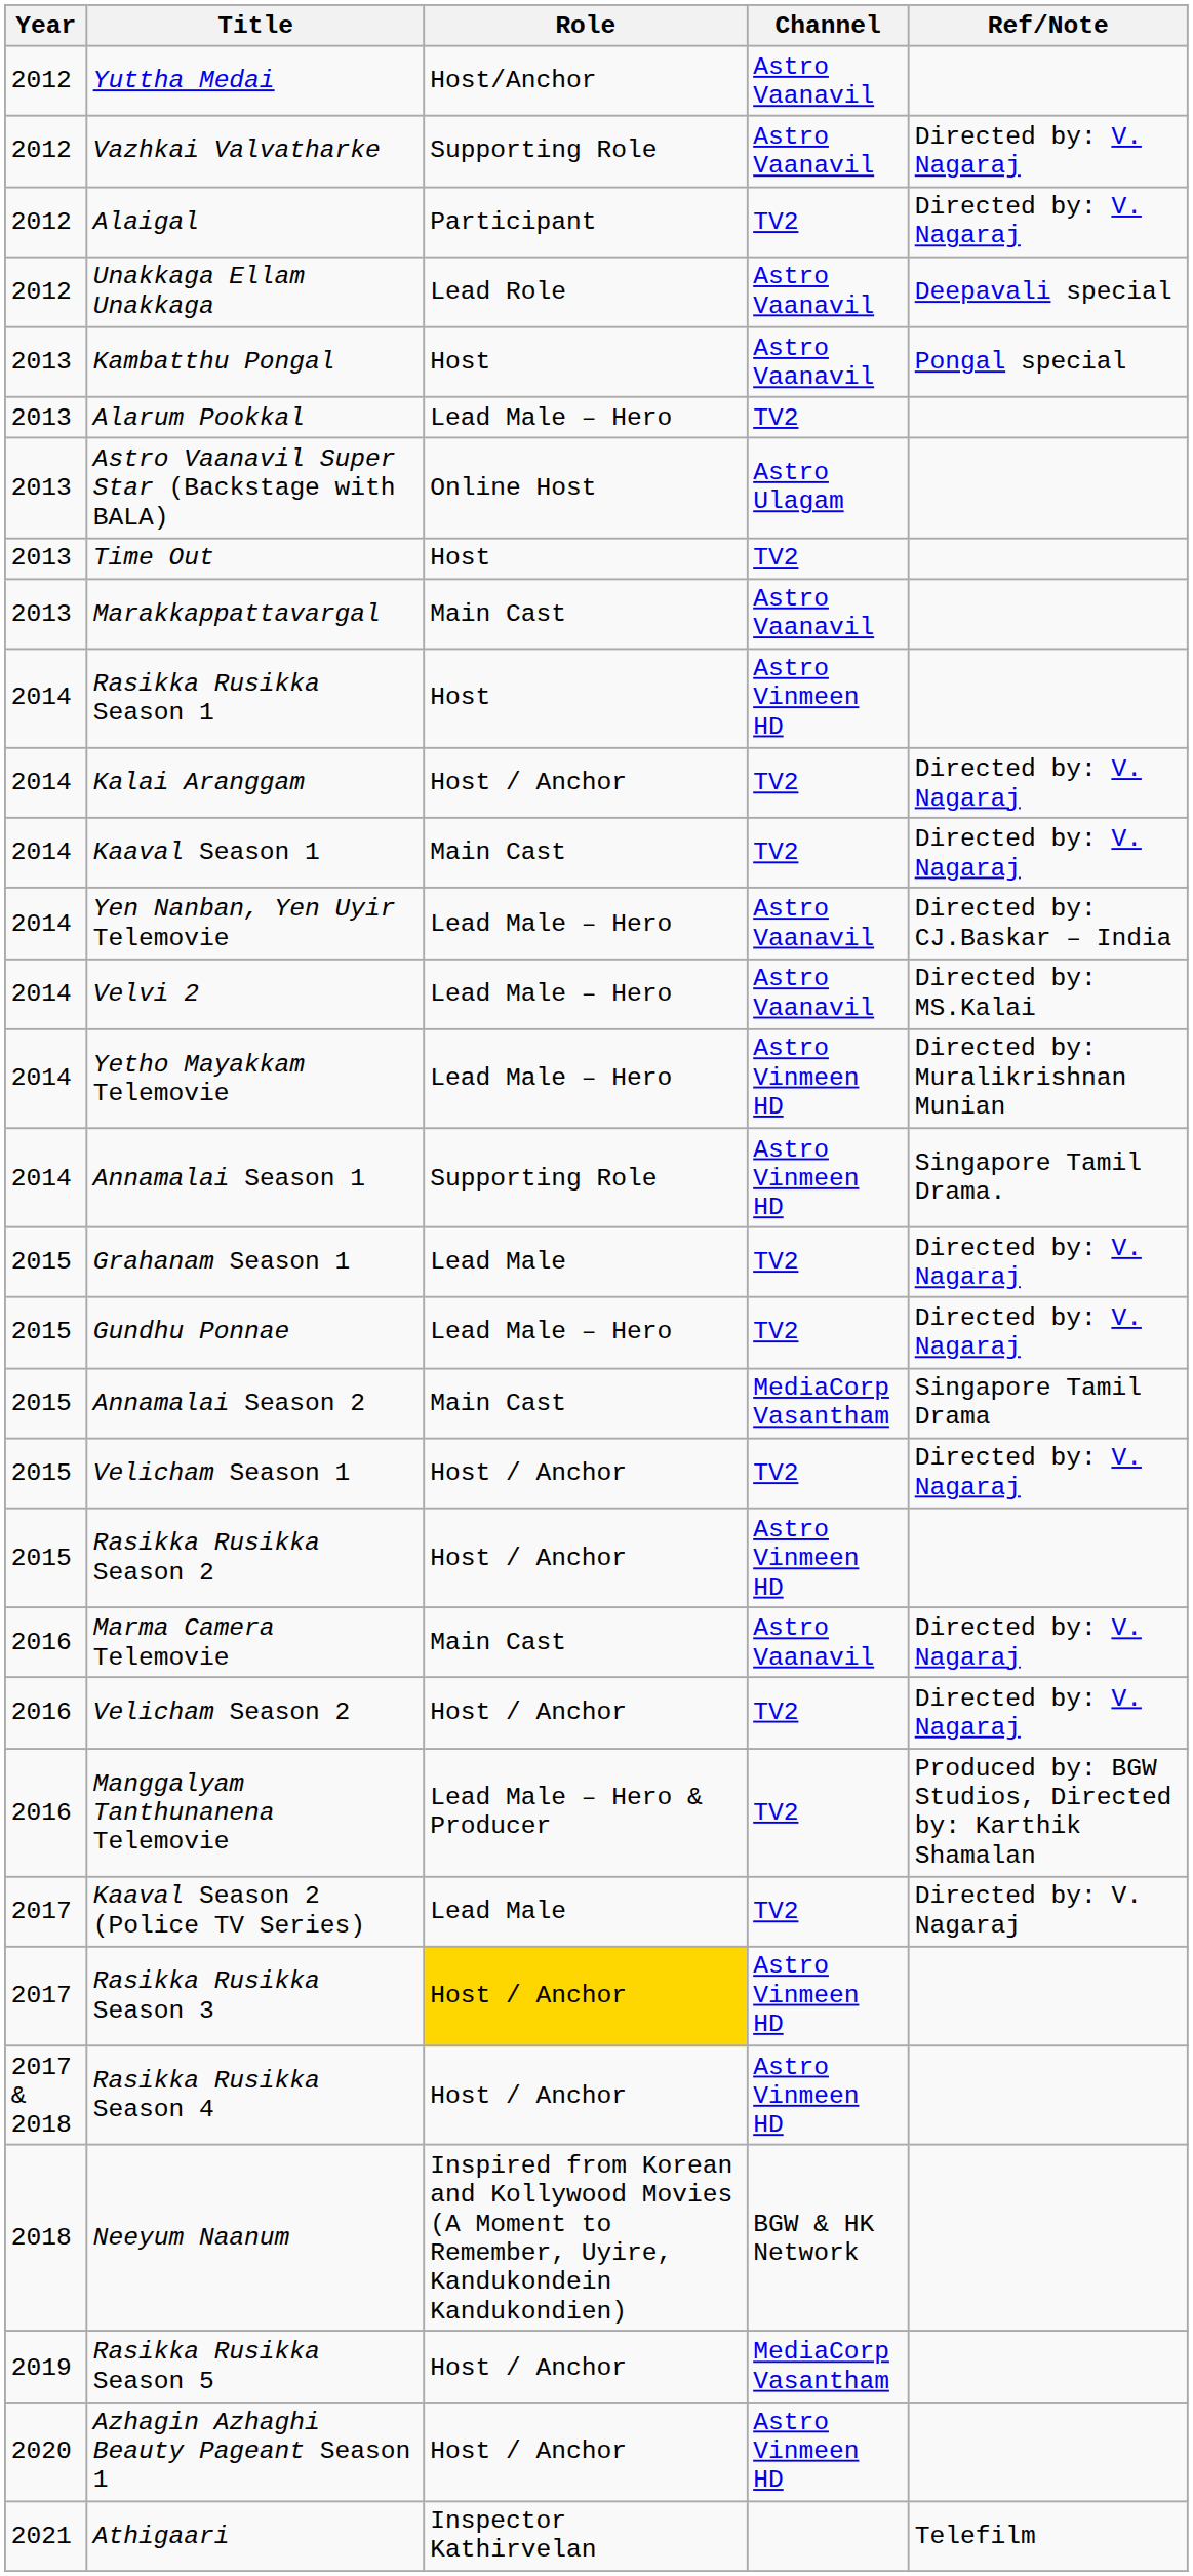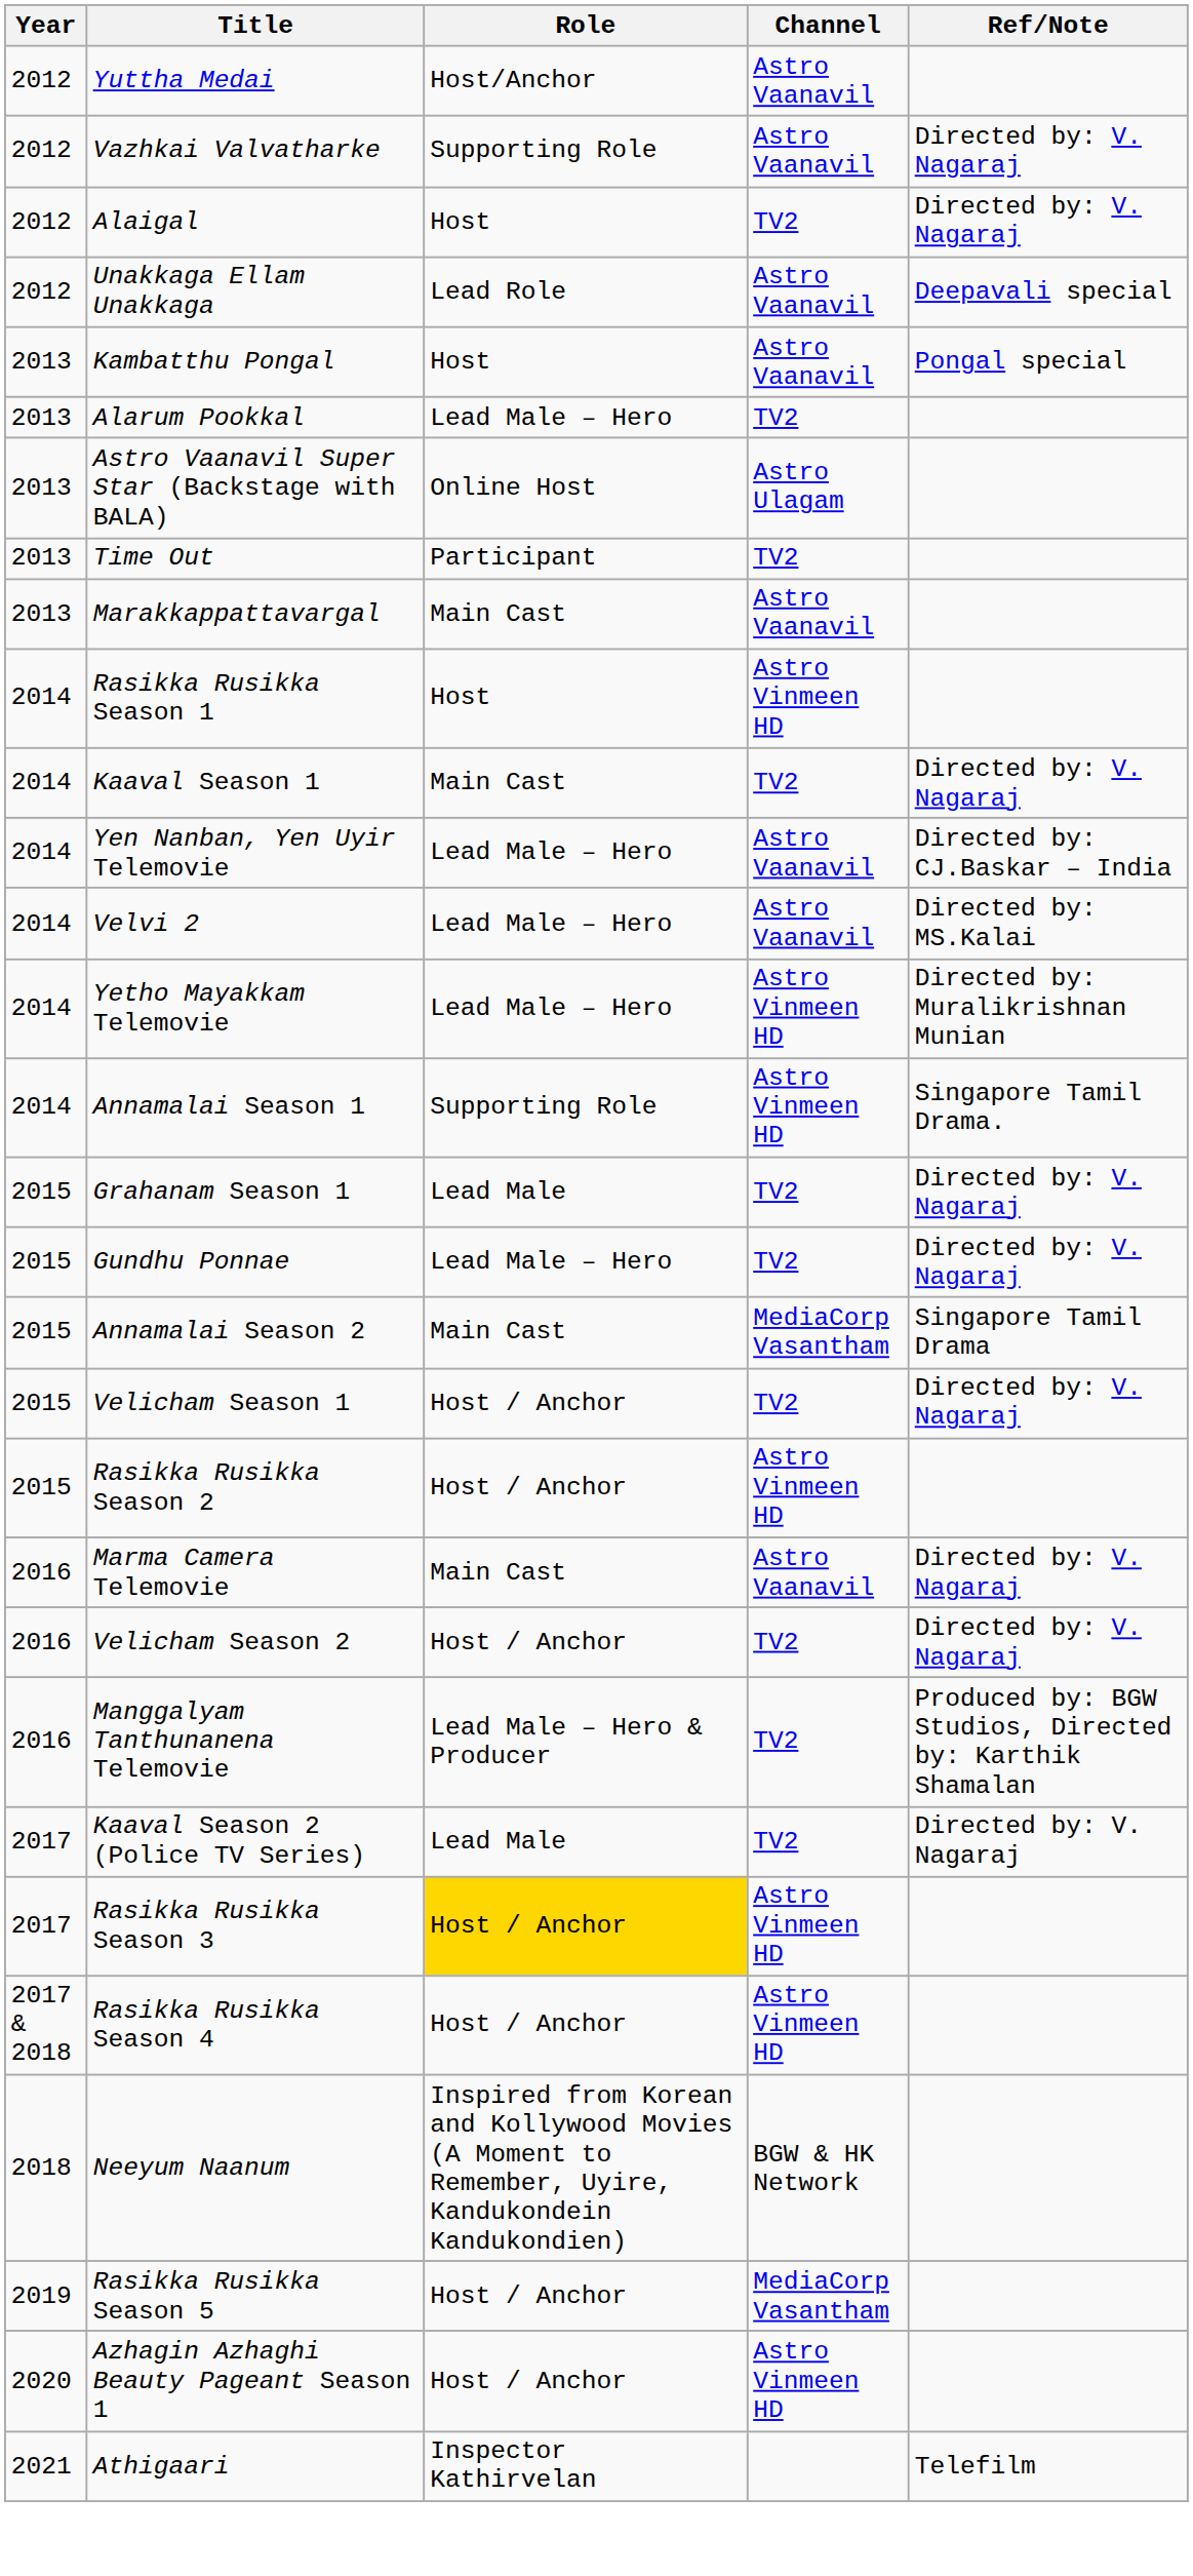 <table class="wikitable">
 <tr>
 <th>Year</th>
 <th>Title</th>
 <th>Role</th>
 <th>Channel</th>
 <th>Ref/Note</th>
 </tr>
 <tr>
 <td>2012</td>
 <td><em><a href='#'>Yuttha Medai</a></em></td>
 <td>Host/Anchor</td>
 <td><a href='#'>Astro Vaanavil</a></td>
 <td></td>
 </tr>
 <tr>
 <td>2012</td>
 <td><em>Vazhkai Valvatharke</em></td>
 <td>Supporting Role</td>
 <td><a href='#'>Astro Vaanavil</a></td>
 <td>Directed by: <a href='#'>V. Nagaraj</a></td>
 </tr>
 <tr>
 <td>2012</td>
 <td><em>Alaigal</em></td>
-<td>Participant</td>
+<td>Host</td>
 <td><a href='#'>TV2</a></td>
 <td>Directed by: <a href='#'>V. Nagaraj</a></td>
 </tr>
 <tr>
 <td>2012</td>
 <td><em>Unakkaga Ellam Unakkaga</em></td>
 <td>Lead Role</td>
 <td><a href='#'>Astro Vaanavil</a></td>
 <td><a href='#'>Deepavali</a> special</td>
 </tr>
 <tr>
 <td>2013</td>
 <td><em>Kambatthu Pongal</em></td>
 <td>Host</td>
 <td><a href='#'>Astro Vaanavil</a></td>
 <td><a href='#'>Pongal</a> special</td>
 </tr>
 <tr>
 <td>2013</td>
 <td><em>Alarum Pookkal</em></td>
 <td>Lead Male – Hero</td>
 <td><a href='#'>TV2</a></td>
 <td></td>
 </tr>
 <tr>
 <td>2013</td>
 <td><em>Astro Vaanavil Super Star</em> (Backstage with BALA)</td>
 <td>Online Host</td>
 <td><a href='#'>Astro Ulagam</a></td>
 <td></td>
 </tr>
 <tr>
 <td>2013</td>
 <td><em>Time Out</em></td>
-<td>Host</td>
+<td>Participant</td>
 <td><a href='#'>TV2</a></td>
 <td></td>
 </tr>
 <tr>
 <td>2013</td>
 <td><em>Marakkappattavargal</em></td>
 <td>Main Cast</td>
 <td><a href='#'>Astro Vaanavil</a></td>
 <td></td>
 </tr>
 <tr>
 <td>2014</td>
 <td><em>Rasikka Rusikka</em> Season 1</td>
 <td>Host</td>
 <td><a href='#'>Astro Vinmeen HD</a></td>
 <td></td>
-</tr>
-<tr>
-<td>2014</td>
-<td><em>Kalai Aranggam</em></td>
-<td>Host / Anchor</td>
-<td><a href='#'>TV2</a></td>
-<td>Directed by: <a href='#'>V. Nagaraj</a></td>
 </tr>
 <tr>
 <td>2014</td>
 <td><em>Kaaval</em> Season 1</td>
 <td>Main Cast</td>
 <td><a href='#'>TV2</a></td>
 <td>Directed by: <a href='#'>V. Nagaraj</a></td>
 </tr>
 <tr>
 <td>2014</td>
 <td><em>Yen Nanban, Yen Uyir</em> Telemovie</td>
 <td>Lead Male – Hero</td>
 <td><a href='#'>Astro Vaanavil</a></td>
 <td>Directed by: CJ.Baskar – India</td>
 </tr>
 <tr>
 <td>2014</td>
 <td><em>Velvi 2</em></td>
 <td>Lead Male – Hero</td>
 <td><a href='#'>Astro Vaanavil</a></td>
 <td>Directed by: MS.Kalai</td>
 </tr>
 <tr>
 <td>2014</td>
 <td><em>Yetho Mayakkam</em> Telemovie</td>
 <td>Lead Male – Hero</td>
 <td><a href='#'>Astro Vinmeen HD</a></td>
 <td>Directed by: Muralikrishnan Munian</td>
 </tr>
 <tr>
 <td>2014</td>
 <td><em>Annamalai</em> Season 1</td>
 <td>Supporting Role</td>
 <td><a href='#'>Astro Vinmeen HD</a></td>
 <td>Singapore Tamil Drama.</td>
 </tr>
 <tr>
 <td>2015</td>
 <td><em>Grahanam</em> Season 1</td>
 <td>Lead Male</td>
 <td><a href='#'>TV2</a></td>
 <td>Directed by: <a href='#'>V. Nagaraj</a></td>
 </tr>
 <tr>
 <td>2015</td>
 <td><em>Gundhu Ponnae</em></td>
 <td>Lead Male – Hero</td>
 <td><a href='#'>TV2</a></td>
 <td>Directed by: <a href='#'>V. Nagaraj</a></td>
 </tr>
 <tr>
 <td>2015</td>
 <td><em>Annamalai</em> Season 2</td>
 <td>Main Cast</td>
 <td><a href='#'>MediaCorp Vasantham</a></td>
 <td>Singapore Tamil Drama</td>
 </tr>
 <tr>
 <td>2015</td>
 <td><em>Velicham</em> Season 1</td>
 <td>Host / Anchor</td>
 <td><a href='#'>TV2</a></td>
 <td>Directed by: <a href='#'>V. Nagaraj</a></td>
 </tr>
 <tr>
 <td>2015</td>
 <td><em>Rasikka Rusikka</em> Season 2</td>
 <td>Host / Anchor</td>
 <td><a href='#'>Astro Vinmeen HD</a></td>
 <td></td>
 </tr>
 <tr>
 <td>2016</td>
 <td><em>Marma Camera</em> Telemovie</td>
 <td>Main Cast</td>
 <td><a href='#'>Astro Vaanavil</a></td>
 <td>Directed by: <a href='#'>V. Nagaraj</a></td>
 </tr>
 <tr>
 <td>2016</td>
 <td><em>Velicham</em> Season 2</td>
 <td>Host / Anchor</td>
 <td><a href='#'>TV2</a></td>
 <td>Directed by: <a href='#'>V. Nagaraj</a></td>
 </tr>
 <tr>
 <td>2016</td>
 <td><em>Manggalyam Tanthunanena</em> Telemovie</td>
 <td>Lead Male – Hero & Producer</td>
 <td><a href='#'>TV2</a></td>
 <td>Produced by: BGW Studios, Directed by: Karthik Shamalan</td>
 </tr>
 <tr>
 <td>2017</td>
 <td><em>Kaaval</em> Season 2 (Police TV Series)</td>
 <td>Lead Male</td>
 <td><a href='#'>TV2</a></td>
 <td>Directed by: V. Nagaraj</td>
 </tr>
 <tr>
 <td>2017</td>
 <td><em>Rasikka Rusikka</em> Season 3</td>
 <td style="background: gold;">Host / Anchor</td>
 <td><a href='#'>Astro Vinmeen HD</a></td>
 <td></td>
 </tr>
 <tr>
 <td>2017 & 2018</td>
 <td><em>Rasikka Rusikka</em> Season 4</td>
 <td>Host / Anchor</td>
 <td><a href='#'>Astro Vinmeen HD</a></td>
 <td></td>
 </tr>
 <tr>
 <td>2018</td>
 <td><em>Neeyum Naanum</em></td>
 <td>Inspired from Korean and Kollywood Movies (A Moment to Remember, Uyire, Kandukondein Kandukondien)</td>
 <td>BGW & HK Network</td>
 <td></td>
 </tr>
 <tr>
 <td>2019</td>
 <td><em>Rasikka Rusikka</em> Season 5</td>
 <td>Host / Anchor</td>
 <td><a href='#'>MediaCorp Vasantham</a></td>
 <td></td>
 </tr>
 <tr>
 <td>2020</td>
 <td><em>Azhagin Azhaghi Beauty Pageant</em> Season 1</td>
 <td>Host / Anchor</td>
 <td><a href='#'>Astro Vinmeen HD</a></td>
 <td></td>
 </tr>
 <tr>
 <td>2021</td>
 <td><em>Athigaari</em></td>
 <td>Inspector Kathirvelan</td>
 <td></td>
 <td>Telefilm</td>
 </tr>
 <tr>
 </tr>
 </table>
